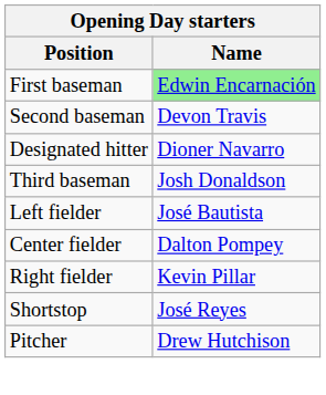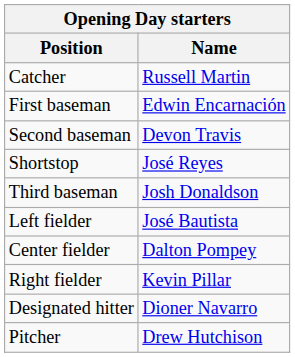 <table class="wikitable" style="text-align:left">
 <tr>
 <th colspan="2">Opening Day starters</th>
 </tr>
 <tr>
 <th>Position</th>
 <th>Name</th>
 </tr>
 <tr>
+<td>Catcher</td>
+<td><a href='#'>Russell Martin</a></td>
+</tr>
+<tr>
 <td>First baseman</td>
-<td style="background: lightgreen;"><a href='#'>Edwin Encarnación</a></td>
+<td><a href='#'>Edwin Encarnación</a></td>
 </tr>
 <tr>
 <td>Second baseman</td>
 <td><a href='#'>Devon Travis</a></td>
 </tr>
 <tr>
-<td>Designated hitter</td>
-<td><a href='#'>Dioner Navarro</a></td>
+<td>Shortstop</td>
+<td><a href='#'>José Reyes</a></td>
 </tr>
 <tr>
 <td>Third baseman</td>
 <td><a href='#'>Josh Donaldson</a></td>
 </tr>
 <tr>
 <td>Left fielder</td>
 <td><a href='#'>José Bautista</a></td>
 </tr>
 <tr>
 <td>Center fielder</td>
 <td><a href='#'>Dalton Pompey</a></td>
 </tr>
 <tr>
 <td>Right fielder</td>
 <td><a href='#'>Kevin Pillar</a></td>
 </tr>
 <tr>
-<td>Shortstop</td>
-<td><a href='#'>José Reyes</a></td>
+<td>Designated hitter</td>
+<td><a href='#'>Dioner Navarro</a></td>
 </tr>
 <tr>
 <td>Pitcher</td>
 <td><a href='#'>Drew Hutchison</a></td>
 </tr>
 </table>
